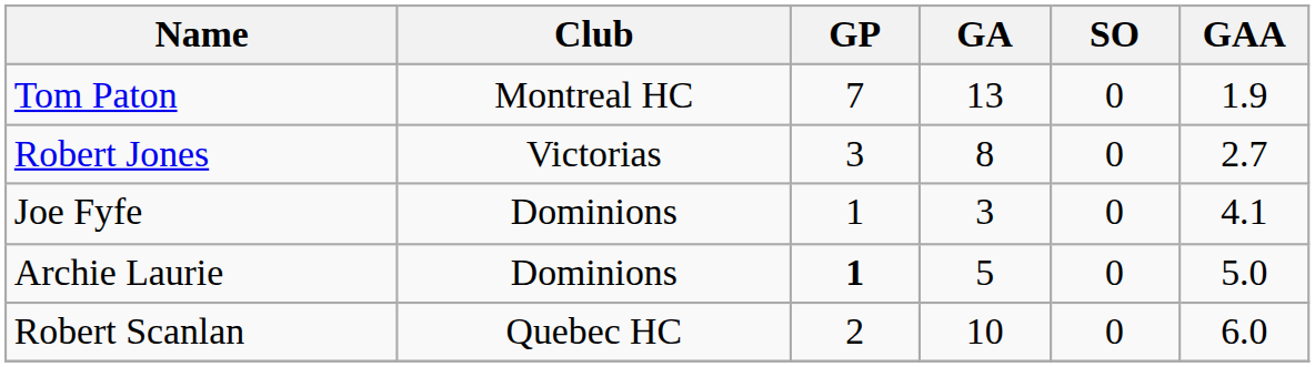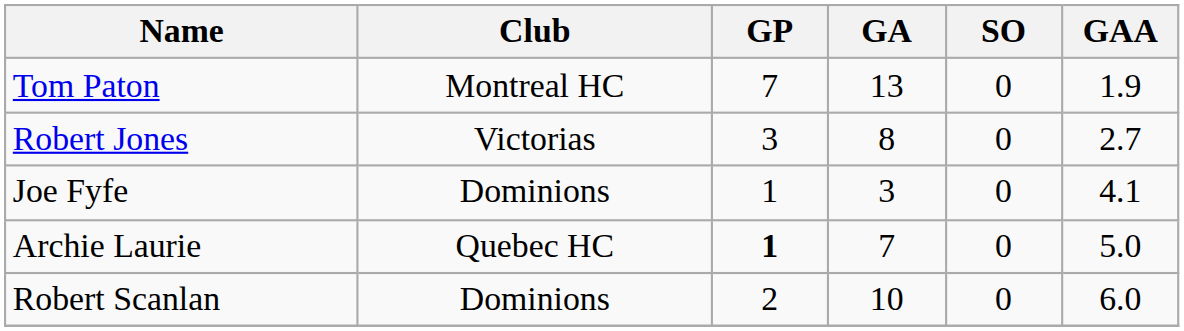 <table class="wikitable" style="text-align:center;">
 <tr>
 <th style="width:10em">Name</th>
 <th style="width:10em">Club</th>
 <th style="width:3em">GP</th>
 <th style="width:3em">GA</th>
 <th style="width:3em">SO</th>
 <th style="width:3em">GAA</th>
 </tr>
 <tr>
 <td align="left"><a href='#'> Tom Paton</a></td>
 <td>Montreal HC</td>
 <td>7</td>
 <td>13</td>
 <td>0</td>
 <td>1.9</td>
 </tr>
 <tr>
 <td align="left"><a href='#'> Robert Jones</a></td>
 <td>Victorias</td>
 <td>3</td>
 <td>8</td>
 <td>0</td>
 <td>2.7</td>
 </tr>
 <tr>
 <td align="left">Joe Fyfe</td>
 <td>Dominions</td>
 <td>1</td>
 <td>3</td>
 <td>0</td>
 <td>4.1</td>
 </tr>
 <tr>
 <td align="left">Archie Laurie</td>
-<td>Dominions</td>
+<td>Quebec HC</td>
 <td><strong>1</strong></td>
-<td>5</td>
+<td>7</td>
 <td>0</td>
 <td>5.0</td>
 </tr>
 <tr>
 <td align="left">Robert Scanlan</td>
-<td>Quebec HC</td>
+<td>Dominions</td>
 <td>2</td>
 <td>10</td>
 <td>0</td>
 <td>6.0</td>
 </tr>
 <tr>
 </tr>
 </table>
